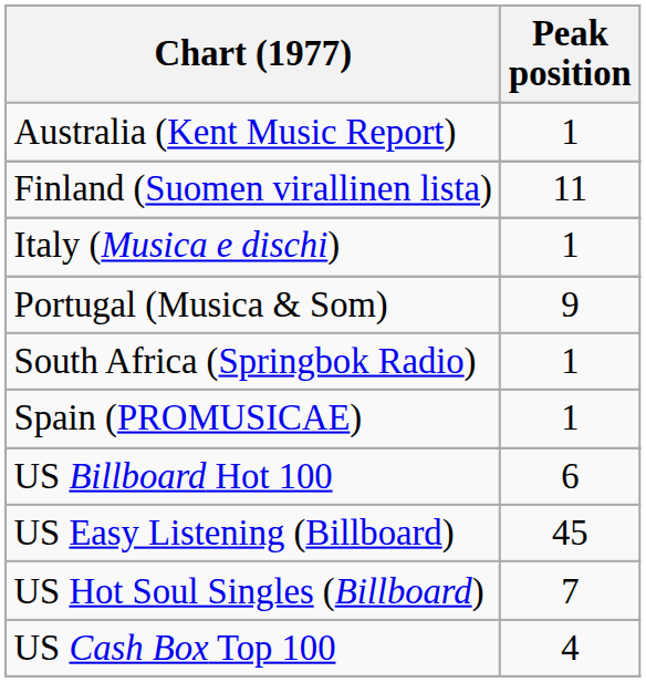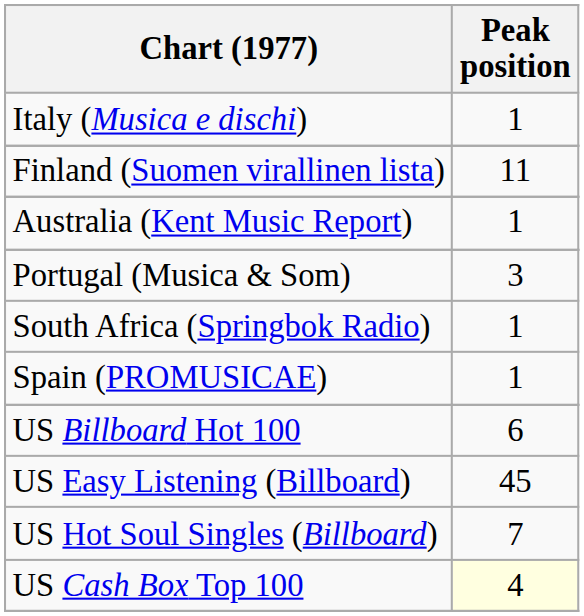 <table class="wikitable sortable">
 <tr>
 <th>Chart (1977)</th>
 <th>Peak<br>position</th>
 </tr>
 <tr>
-<td>Australia (<a href='#'>Kent Music Report</a>)</td>
-<td style="text-align:center;">1</td>
+<td>Italy (<em><a href='#'>Musica e dischi</a></em>)</td>
+<td align="center">1</td>
 </tr>
 <tr>
 </tr>
 <tr>
 </tr>
 <tr>
 </tr>
 <tr>
 </tr>
 <tr>
 <td>Finland (<a href='#'>Suomen virallinen lista</a>)</td>
 <td align="center">11</td>
 </tr>
 <tr>
 </tr>
 <tr>
-<td>Italy (<em><a href='#'>Musica e dischi</a></em>)</td>
-<td align="center">1</td>
+<td>Australia (<a href='#'>Kent Music Report</a>)</td>
+<td style="text-align:center;">1</td>
 </tr>
 <tr>
 </tr>
 <tr>
 </tr>
 <tr>
 </tr>
 <tr>
 </tr>
 <tr>
 <td>Portugal (Musica & Som)</td>
-<td align="center">9</td>
+<td align="center">3</td>
 </tr>
 <tr>
 <td>South Africa (<a href='#'>Springbok Radio</a>)</td>
 <td style="text-align:center;">1</td>
 </tr>
 <tr>
 <td>Spain (<a href='#'>PROMUSICAE</a>)</td>
 <td style="text-align:center;">1</td>
 </tr>
 <tr>
 </tr>
 <tr>
 </tr>
 <tr>
 </tr>
 <tr>
 <td>US <a href='#'><em>Billboard</em> Hot 100</a></td>
 <td style="text-align:center;">6</td>
 </tr>
 <tr>
 <td>US <a href='#'>Easy Listening</a> (<a href='#'>Billboard</a>)</td>
 <td style="text-align:center;">45</td>
 </tr>
 <tr>
 <td>US <a href='#'>Hot Soul Singles</a> (<em><a href='#'>Billboard</a></em>)</td>
 <td style="text-align:center;">7</td>
 </tr>
 <tr>
 <td>US <a href='#'><em>Cash Box</em> Top 100</a></td>
-<td style="text-align:center;">4</td>
+<td style="background: lightyellow; text-align:center;">4</td>
 </tr>
 <tr>
 </tr>
 </table>
